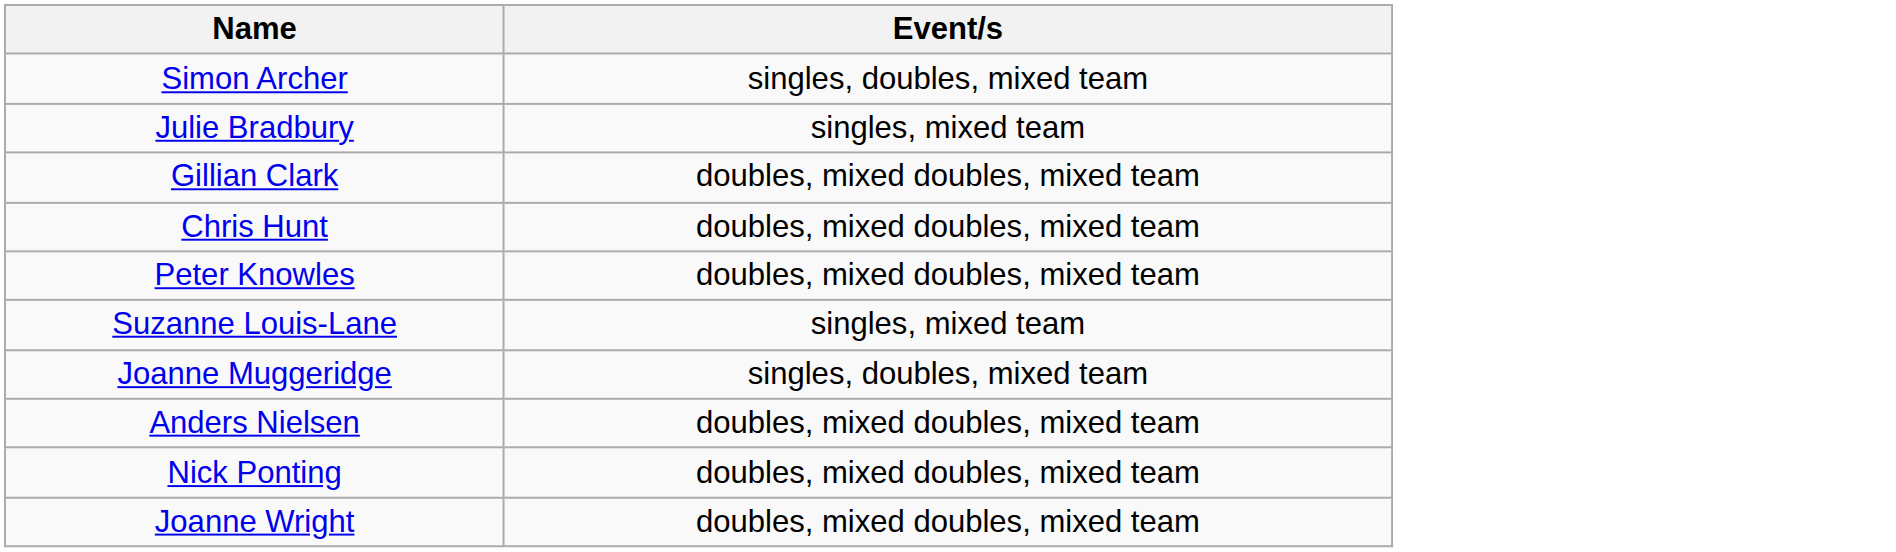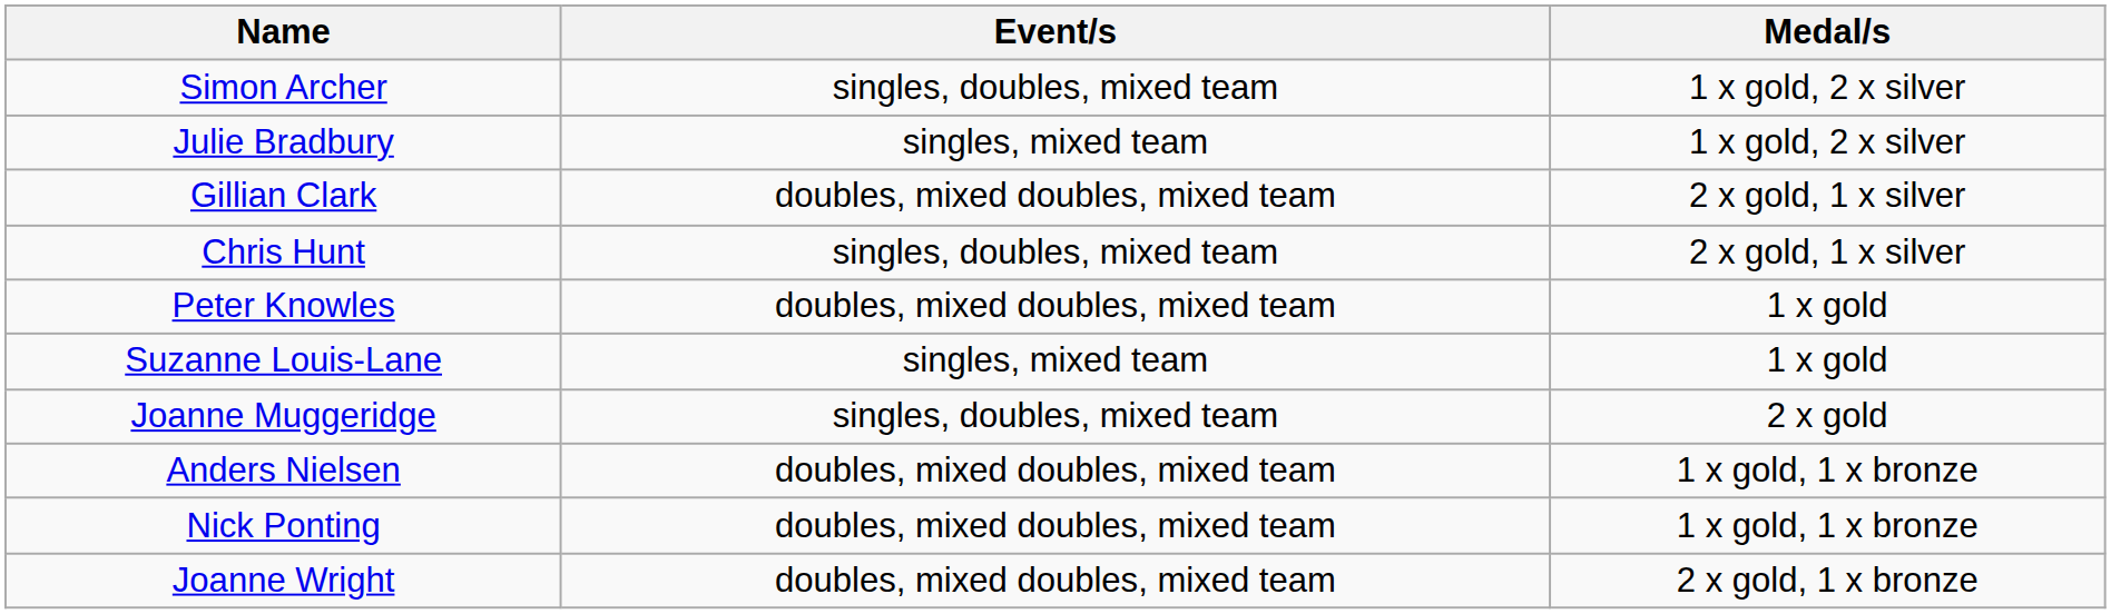 <table class="wikitable" style="text-align: center">
 <tr>
 <th width=250>Name</th>
 <th width=450>Event/s</th>
+<th width=250>Medal/s</th>
 </tr>
 <tr>
 <td><a href='#'>Simon Archer</a></td>
 <td>singles, doubles, mixed team</td>
+<td>1 x gold, 2 x silver</td>
 </tr>
 <tr>
 <td><a href='#'>Julie Bradbury</a></td>
 <td>singles, mixed team</td>
+<td>1 x gold, 2 x silver</td>
 </tr>
 <tr>
 <td><a href='#'>Gillian Clark</a></td>
 <td>doubles, mixed doubles, mixed team</td>
+<td>2 x gold, 1 x silver</td>
 </tr>
 <tr>
 <td><a href='#'>Chris Hunt</a></td>
-<td>doubles, mixed doubles, mixed team</td>
+<td>singles, doubles, mixed team</td>
+<td>2 x gold, 1 x silver</td>
 </tr>
 <tr>
 <td><a href='#'>Peter Knowles</a></td>
 <td>doubles, mixed doubles, mixed team</td>
+<td>1 x gold</td>
 </tr>
 <tr>
 <td><a href='#'>Suzanne Louis-Lane</a></td>
 <td>singles, mixed team</td>
+<td>1 x gold</td>
 </tr>
 <tr>
 <td><a href='#'>Joanne Muggeridge</a></td>
 <td>singles, doubles, mixed team</td>
+<td>2 x gold</td>
 </tr>
 <tr>
 <td><a href='#'>Anders Nielsen</a></td>
 <td>doubles, mixed doubles, mixed team</td>
+<td>1 x gold, 1 x bronze</td>
 </tr>
 <tr>
 <td><a href='#'>Nick Ponting</a></td>
 <td>doubles, mixed doubles, mixed team</td>
+<td>1 x gold, 1 x bronze</td>
 </tr>
 <tr>
 <td><a href='#'>Joanne Wright</a></td>
 <td>doubles, mixed doubles, mixed team</td>
+<td>2 x gold, 1 x bronze</td>
 </tr>
 </table>
